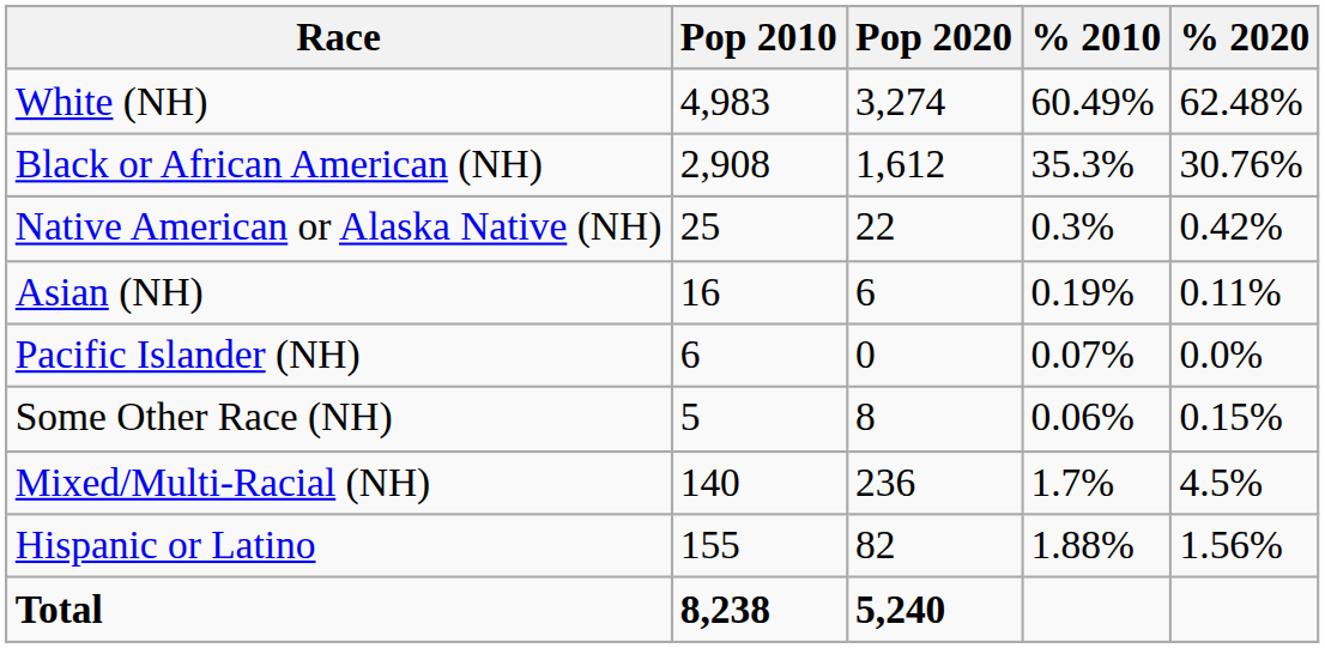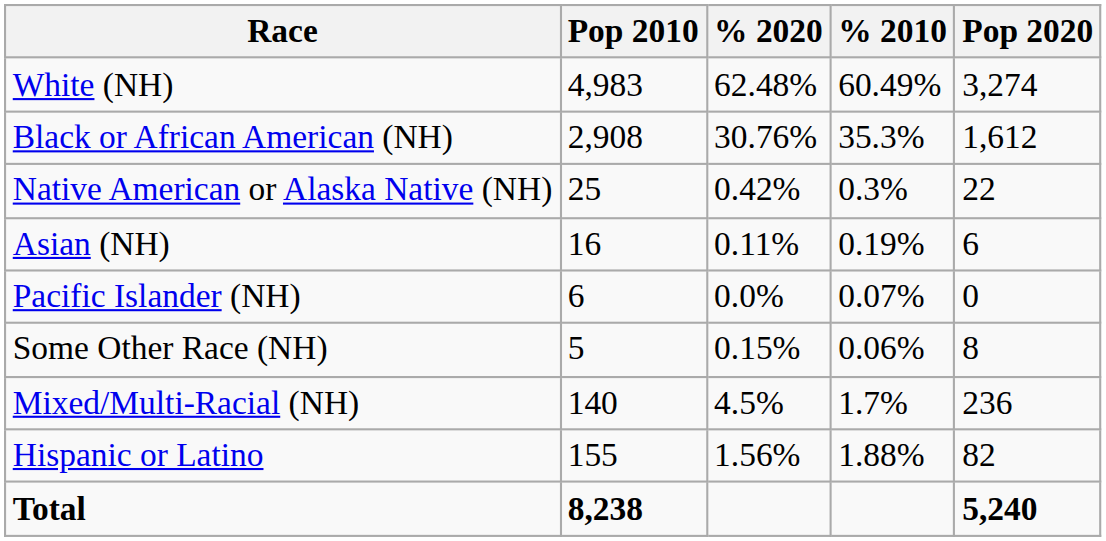 <table class="wikitable">
 <tr>
 <th>Race</th>
 <th>Pop 2010</th>
+<th>% 2020</th>
+<th>% 2010</th>
 <th>Pop 2020</th>
-<th>% 2010</th>
-<th>% 2020</th>
 </tr>
 <tr>
 <td><a href='#'>White</a> (NH)</td>
 <td>4,983</td>
+<td>62.48%</td>
+<td>60.49%</td>
 <td>3,274</td>
-<td>60.49%</td>
-<td>62.48%</td>
 </tr>
 <tr>
 <td><a href='#'>Black or African American</a> (NH)</td>
 <td>2,908</td>
+<td>30.76%</td>
+<td>35.3%</td>
 <td>1,612</td>
-<td>35.3%</td>
-<td>30.76%</td>
 </tr>
 <tr>
 <td><a href='#'>Native American</a> or <a href='#'>Alaska Native</a> (NH)</td>
 <td>25</td>
+<td>0.42%</td>
+<td>0.3%</td>
 <td>22</td>
-<td>0.3%</td>
-<td>0.42%</td>
 </tr>
 <tr>
 <td><a href='#'>Asian</a> (NH)</td>
 <td>16</td>
+<td>0.11%</td>
+<td>0.19%</td>
 <td>6</td>
-<td>0.19%</td>
-<td>0.11%</td>
 </tr>
 <tr>
 <td><a href='#'>Pacific Islander</a> (NH)</td>
 <td>6</td>
+<td>0.0%</td>
+<td>0.07%</td>
 <td>0</td>
-<td>0.07%</td>
-<td>0.0%</td>
 </tr>
 <tr>
 <td>Some Other Race (NH)</td>
 <td>5</td>
+<td>0.15%</td>
+<td>0.06%</td>
 <td>8</td>
-<td>0.06%</td>
-<td>0.15%</td>
 </tr>
 <tr>
 <td><a href='#'>Mixed/Multi-Racial</a> (NH)</td>
 <td>140</td>
+<td>4.5%</td>
+<td>1.7%</td>
 <td>236</td>
-<td>1.7%</td>
-<td>4.5%</td>
 </tr>
 <tr>
 <td><a href='#'>Hispanic or Latino</a></td>
 <td>155</td>
+<td>1.56%</td>
+<td>1.88%</td>
 <td>82</td>
-<td>1.88%</td>
-<td>1.56%</td>
 </tr>
 <tr>
 <td><strong>Total</strong></td>
 <td><strong>8,238</strong></td>
-<td><strong>5,240</strong></td>
 <td></td>
 <td></td>
+<td><strong>5,240</strong></td>
 </tr>
 </table>
